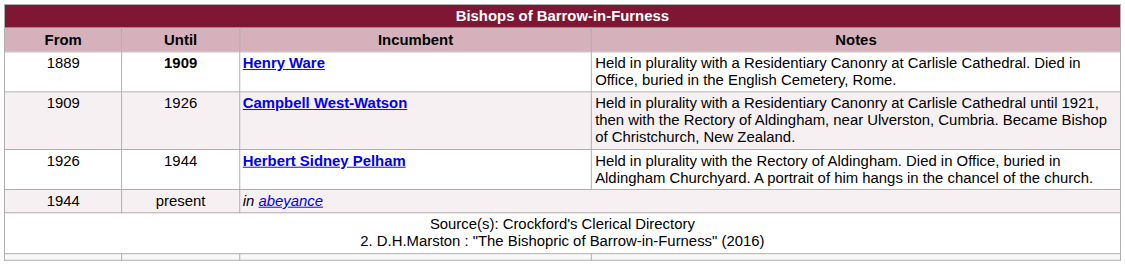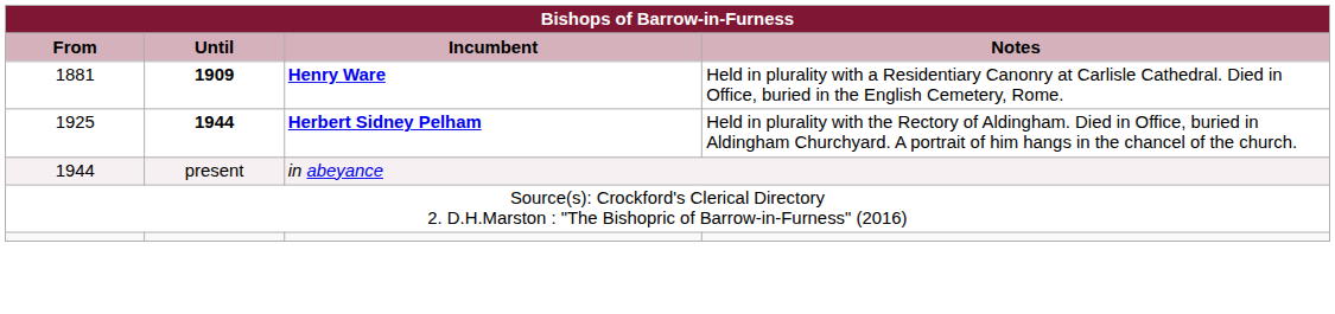 <table class="wikitable" style="width:95%;" border="1" cellpadding="2">
 <tr>
 <th colspan="4" style="background-color: #7F1734; color: white;">Bishops of Barrow-in-Furness</th>
 </tr>
 <tr valign=top>
 <th style="background-color:#D4B1BB" width="10%">From</th>
 <th style="background-color:#D4B1BB" width="10%">Until</th>
 <th style="background-color:#D4B1BB" width="30%">Incumbent</th>
 <th style="background-color:#D4B1BB" width="45%">Notes</th>
 </tr>
 <tr valign=top style="background:white;">
-<td align="center">1889</td>
+<td align="center">1881</td>
 <td align="center"><strong>1909</strong></td>
 <td><strong><a href='#'>Henry Ware</a></strong></td>
 <td>Held in plurality with a Residentiary Canonry at Carlisle Cathedral. Died in Office, buried in the English Cemetery, Rome.</td>
 </tr>
-<tr valign=top style="background:#F7F0F2;">
-<td align="center">1909</td>
-<td align="center">1926</td>
-<td><strong><a href='#'>Campbell West-Watson</a></strong></td>
-<td>Held in plurality with a Residentiary Canonry at Carlisle Cathedral until 1921, then with the Rectory of Aldingham, near Ulverston, Cumbria. Became Bishop of Christchurch, New Zealand.</td>
-</tr>
 <tr valign=top style="background:white;">
-<td align="center">1926</td>
-<td align="center">1944</td>
+<td align="center">1925</td>
+<td align="center"><strong>1944</strong></td>
 <td><strong><a href='#'>Herbert Sidney Pelham</a></strong></td>
 <td>Held in plurality with the Rectory of Aldingham. Died in Office, buried in Aldingham Churchyard. A portrait of him hangs in the chancel of the church.</td>
 </tr>
 <tr valign=top style="background:#F7F0F2;">
 <td align="center">1944</td>
 <td align="center">present</td>
 <td colspan="2"><em>in <a href='#'>abeyance</a></em></td>
 </tr>
 <tr valign=top style="background:white;">
 <td align="center" colspan="4">Source(s): Crockford's Clerical Directory<br>2. D.H.Marston : "The Bishopric of Barrow-in-Furness"  (2016)</td>
 </tr>
 <tr>
 <td></td>
 <td></td>
 <td></td>
 <td></td>
 </tr>
 </table>
